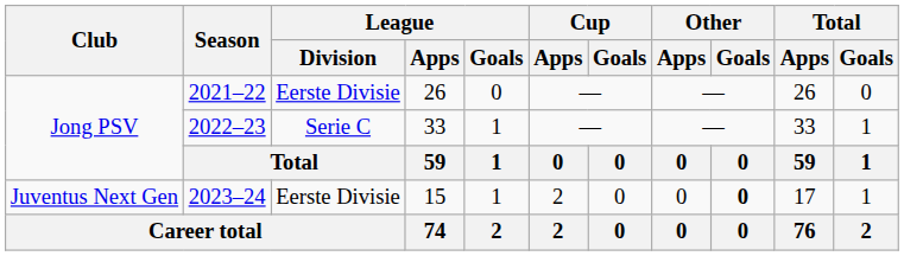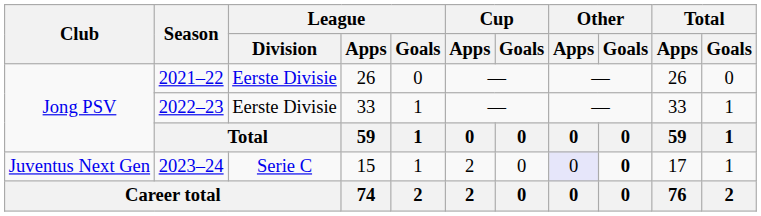 <table class="wikitable" style="text-align:center">
 <tr>
 <th rowspan="2">Club</th>
 <th rowspan="2">Season</th>
 <th colspan="3">League</th>
 <th colspan="2">Cup</th>
 <th colspan="2">Other</th>
 <th colspan="2">Total</th>
 </tr>
 <tr>
 <th>Division</th>
 <th>Apps</th>
 <th>Goals</th>
 <th>Apps</th>
 <th>Goals</th>
 <th>Apps</th>
 <th>Goals</th>
 <th>Apps</th>
 <th>Goals</th>
 </tr>
 <tr>
 <td rowspan="3"><a href='#'>Jong PSV</a></td>
 <td><a href='#'>2021–22</a></td>
 <td><a href='#'>Eerste Divisie</a></td>
 <td>26</td>
 <td>0</td>
 <td colspan="2">—</td>
 <td colspan="2">—</td>
 <td>26</td>
 <td>0</td>
 </tr>
 <tr>
 <td><a href='#'>2022–23</a></td>
-<td><a href='#'>Serie C</a></td>
+<td>Eerste Divisie</td>
 <td>33</td>
 <td>1</td>
 <td colspan="2">—</td>
 <td colspan="2">—</td>
 <td>33</td>
 <td>1</td>
 </tr>
 <tr>
 <th colspan="2">Total</th>
 <th>59</th>
 <th>1</th>
 <th>0</th>
 <th>0</th>
 <th>0</th>
 <th>0</th>
 <th>59</th>
 <th>1</th>
 </tr>
 <tr>
 <td><a href='#'>Juventus Next Gen</a></td>
 <td><a href='#'>2023–24</a></td>
-<td>Eerste Divisie</td>
+<td><a href='#'>Serie C</a></td>
 <td>15</td>
 <td>1</td>
 <td>2</td>
 <td>0</td>
-<td>0</td>
+<td style="background: lavender;">0</td>
 <td><strong>0</strong></td>
 <td>17</td>
 <td>1</td>
 </tr>
 <tr>
 <th colspan="3">Career total</th>
 <th>74</th>
 <th>2</th>
 <th>2</th>
 <th>0</th>
 <th>0</th>
 <th>0</th>
 <th>76</th>
 <th>2</th>
 </tr>
 </table>
